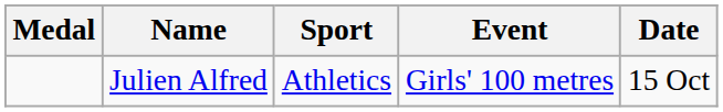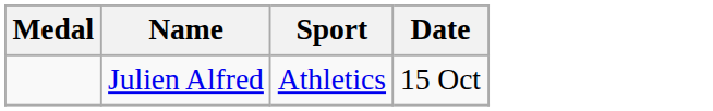 <table class="wikitable sortable" style="font-size:90%">
 <tr>
 <th>Medal</th>
 <th>Name</th>
 <th>Sport</th>
-<th>Event</th>
 <th>Date</th>
 </tr>
 <tr>
 <td></td>
 <td><a href='#'>Julien Alfred</a></td>
 <td><a href='#'>Athletics</a></td>
-<td><a href='#'>Girls' 100 metres</a></td>
 <td>15 Oct</td>
 </tr>
 </table>
